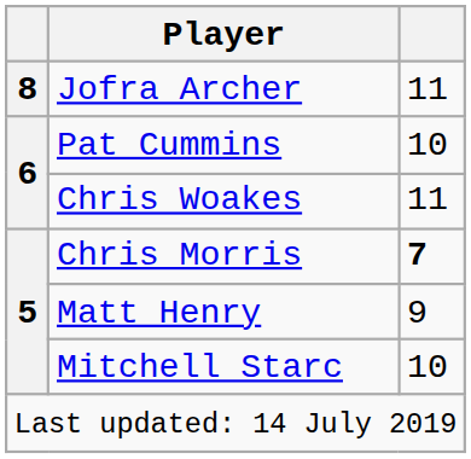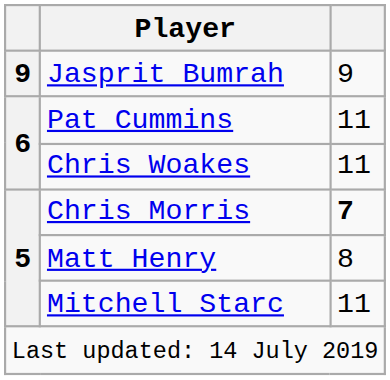 <table class="wikitable sortable">
 <tr>
 <th></th>
 <th class="unsortable">Player</th>
 <th></th>
 </tr>
 <tr>
-<th>8</th>
-<td> <a href='#'>Jofra Archer</a></td>
-<td>11</td>
+<th>9</th>
+<td> <a href='#'>Jasprit Bumrah</a></td>
+<td>9</td>
 </tr>
 <tr>
 <th rowspan=2>6</th>
 <td> <a href='#'>Pat Cummins</a></td>
-<td>10</td>
+<td>11</td>
 </tr>
 <tr>
 <td> <a href='#'>Chris Woakes</a></td>
 <td>11</td>
 </tr>
 <tr>
 <th rowspan=3>5</th>
 <td> <a href='#'>Chris Morris</a></td>
 <td><strong>7</strong></td>
 </tr>
 <tr>
 <td> <a href='#'>Matt Henry</a></td>
-<td>9</td>
+<td>8</td>
 </tr>
 <tr>
 <td> <a href='#'>Mitchell Starc</a></td>
-<td>10</td>
+<td>11</td>
 </tr>
 <tr>
 <td colspan="3"><small>Last updated: 14 July 2019</small></td>
 </tr>
 </table>
